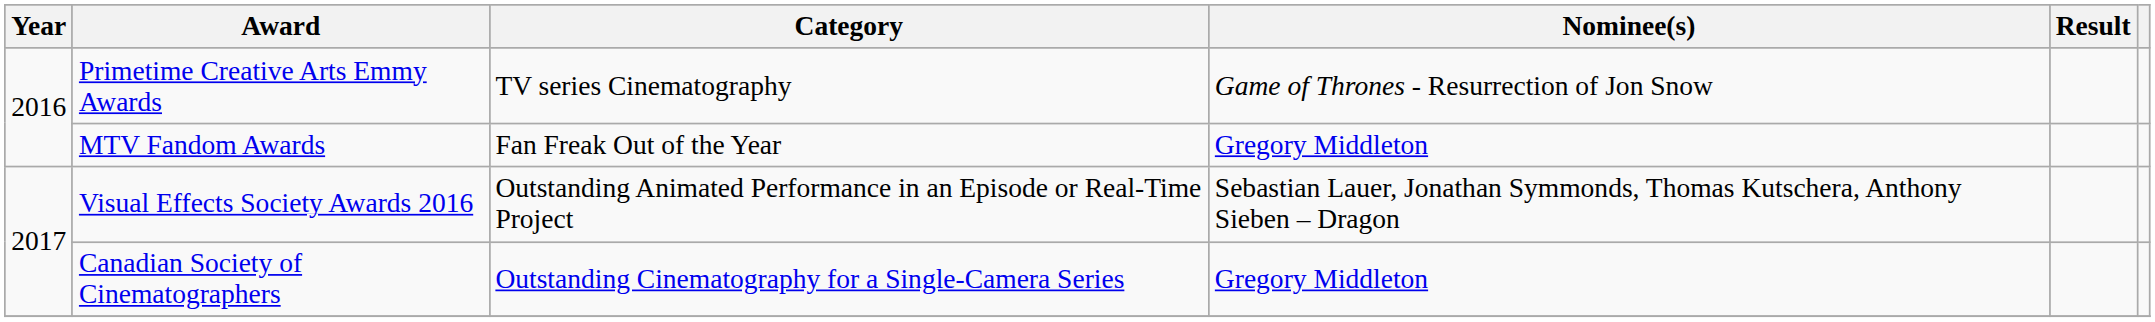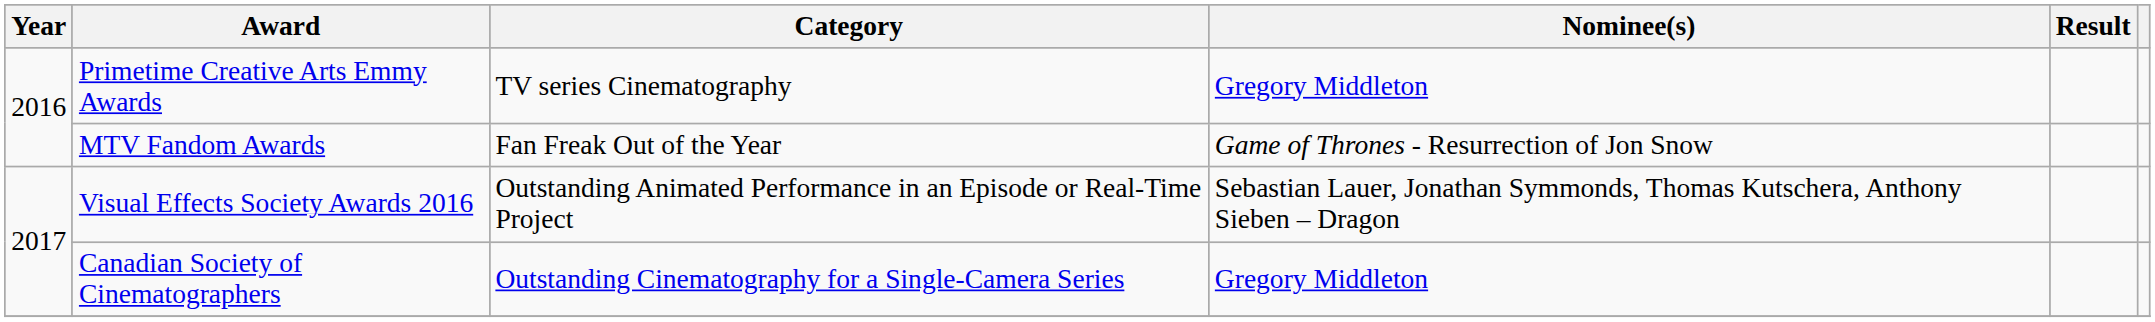 <table class="wikitable sortable plainrowheaders">
 <tr>
 <th scope="col">Year</th>
 <th scope="col">Award</th>
 <th scope="col">Category</th>
 <th scope="col">Nominee(s)</th>
 <th scope="col">Result</th>
 <th class="unsortable"></th>
 </tr>
 <tr>
 <td rowspan="2" scope="row">2016</td>
 <td scope="row"><a href='#'>Primetime Creative Arts Emmy Awards</a></td>
 <td scope="row">TV series Cinematography</td>
-<td scope="row"><em>Game of Thrones</em> - Resurrection of Jon Snow</td>
+<td scope="row"><a href='#'>Gregory Middleton</a></td>
 <td></td>
 <td></td>
 </tr>
 <tr>
 <td scope="row"><a href='#'>MTV Fandom Awards</a></td>
 <td scope="row">Fan Freak Out of the Year</td>
-<td scope="row"><a href='#'>Gregory Middleton</a></td>
+<td scope="row"><em>Game of Thrones</em> - Resurrection of Jon Snow</td>
 <td></td>
 <td></td>
 </tr>
 <tr>
 <td rowspan="2" scope="row">2017</td>
 <td scope="row"><a href='#'>Visual Effects Society Awards 2016</a></td>
 <td scope="row">Outstanding Animated Performance in an Episode or Real-Time Project</td>
 <td scope="row">Sebastian Lauer, Jonathan Symmonds, Thomas Kutschera, Anthony Sieben – Dragon</td>
 <td></td>
 <td></td>
 </tr>
 <tr>
 <td scope="row"><a href='#'>Canadian Society of Cinematographers</a></td>
 <td scope="row"><a href='#'>Outstanding Cinematography for a Single-Camera Series</a></td>
 <td scope="row"><a href='#'>Gregory Middleton</a></td>
 <td></td>
 <td></td>
 </tr>
 <tr>
 </tr>
 </table>
